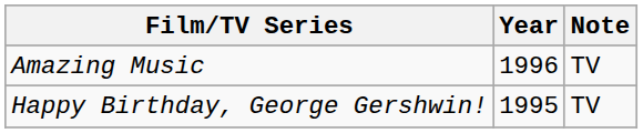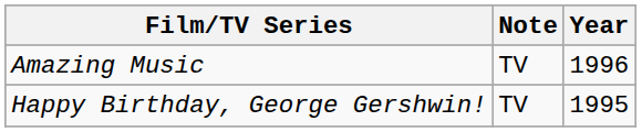 <table class=wikitable>
 <tr>
 <th>Film/TV Series</th>
+<th>Note</th>
 <th>Year</th>
-<th>Note</th>
 </tr>
 <tr>
 <td><em>Amazing Music</em></td>
+<td>TV</td>
 <td>1996</td>
-<td>TV</td>
 </tr>
 <tr>
 <td><em>Happy Birthday, George Gershwin!</em></td>
+<td>TV</td>
 <td>1995</td>
-<td>TV</td>
 </tr>
 </table>
